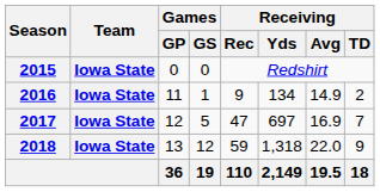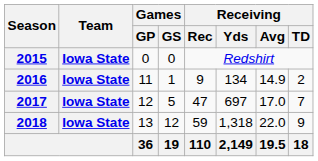 <table class="wikitable" style="text-align:center;">
 <tr>
 <th rowspan="2">Season</th>
 <th rowspan="2">Team</th>
 <th colspan="2">Games</th>
 <th colspan="4 ">Receiving</th>
 </tr>
 <tr>
 <th>GP</th>
 <th>GS</th>
 <th>Rec</th>
 <th>Yds</th>
 <th>Avg</th>
 <th>TD</th>
 </tr>
 <tr>
 <th><a href='#'>2015</a></th>
 <th><a href='#'>Iowa State</a></th>
 <td>0</td>
 <td>0</td>
 <td colspan="4"> <em><a href='#'>Redshirt</a></em></td>
 </tr>
 <tr>
 <th><a href='#'>2016</a></th>
 <th><a href='#'>Iowa State</a></th>
 <td>11</td>
 <td>1</td>
 <td>9</td>
 <td>134</td>
 <td>14.9</td>
 <td>2</td>
 </tr>
 <tr>
 <th><a href='#'>2017</a></th>
 <th><a href='#'>Iowa State</a></th>
 <td>12</td>
 <td>5</td>
 <td>47</td>
 <td>697</td>
-<td>16.9</td>
+<td>17.0</td>
 <td>7</td>
 </tr>
 <tr>
 <th><a href='#'>2018</a></th>
 <th><a href='#'>Iowa State</a></th>
 <td>13</td>
 <td>12</td>
 <td>59</td>
 <td>1,318</td>
 <td>22.0</td>
 <td>9</td>
 </tr>
 <tr>
 <th colspan="2"></th>
 <th>36</th>
 <th>19</th>
 <th>110</th>
 <th>2,149</th>
 <th>19.5</th>
 <th>18</th>
 </tr>
 </table>
